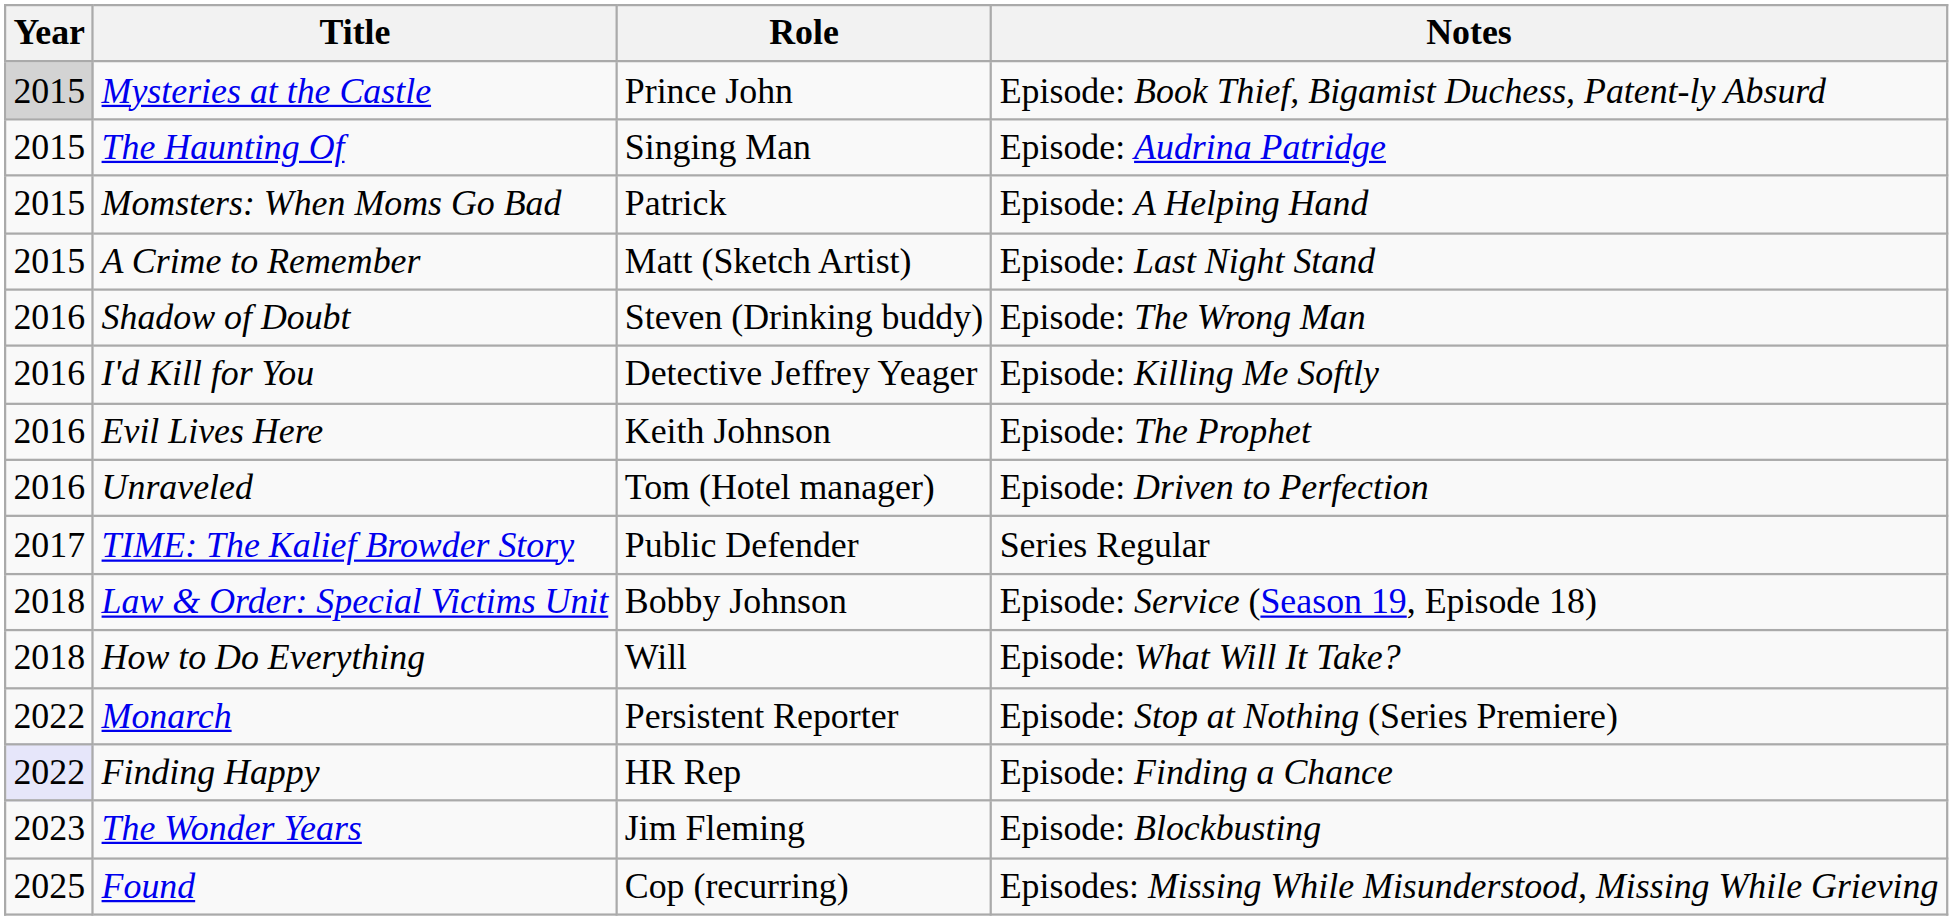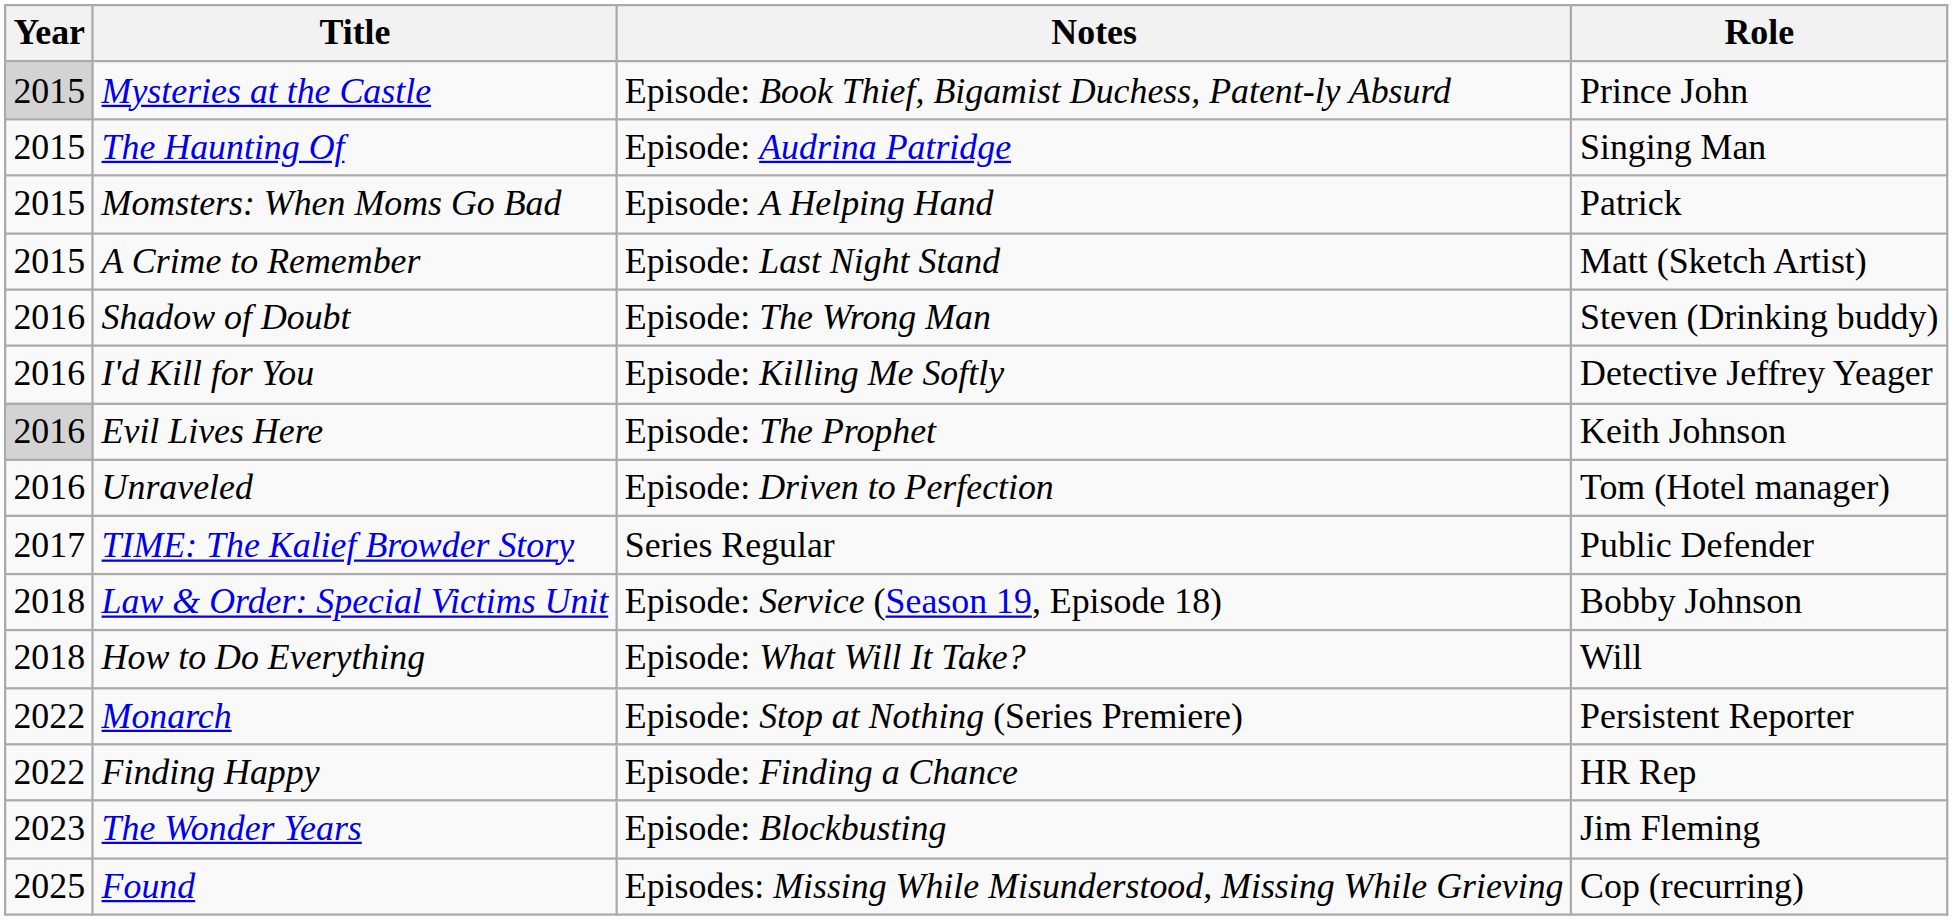 <table class="wikitable">
 <tr>
 <th>Year</th>
 <th>Title</th>
+<th>Notes</th>
 <th>Role</th>
-<th>Notes</th>
 </tr>
 <tr>
 <td style="background: lightgrey;">2015</td>
 <td><em><a href='#'>Mysteries at the Castle</a></em></td>
+<td>Episode: <em>Book Thief, Bigamist Duchess, Patent-ly Absurd</em></td>
 <td>Prince John</td>
-<td>Episode: <em>Book Thief, Bigamist Duchess, Patent-ly Absurd</em></td>
 </tr>
 <tr>
 <td>2015</td>
 <td><em><a href='#'>The Haunting Of</a></em></td>
+<td>Episode: <a href='#'><em>Audrina Patridge</em></a></td>
 <td>Singing Man</td>
-<td>Episode: <a href='#'><em>Audrina Patridge</em></a></td>
 </tr>
 <tr>
 <td>2015</td>
 <td><em>Momsters: When Moms Go Bad</em></td>
+<td>Episode: <em>A Helping Hand</em></td>
 <td>Patrick</td>
-<td>Episode: <em>A Helping Hand</em></td>
 </tr>
 <tr>
 <td>2015</td>
 <td><em>A Crime to Remember</em></td>
+<td>Episode: <em>Last Night Stand</em></td>
 <td>Matt (Sketch Artist)</td>
-<td>Episode: <em>Last Night Stand</em></td>
 </tr>
 <tr>
 <td>2016</td>
 <td><em>Shadow of Doubt</em></td>
+<td>Episode: <em>The Wrong Man</em></td>
 <td>Steven (Drinking buddy)</td>
-<td>Episode: <em>The Wrong Man</em></td>
 </tr>
 <tr>
 <td>2016</td>
 <td><em>I'd Kill for You</em></td>
+<td>Episode: <em>Killing Me Softly</em></td>
 <td>Detective Jeffrey Yeager</td>
-<td>Episode: <em>Killing Me Softly</em></td>
 </tr>
 <tr>
-<td>2016</td>
+<td style="background: lightgrey;">2016</td>
 <td><em>Evil Lives Here</em></td>
+<td>Episode: <em>The Prophet</em></td>
 <td>Keith Johnson</td>
-<td>Episode: <em>The Prophet</em></td>
 </tr>
 <tr>
 <td>2016</td>
 <td><em>Unraveled</em></td>
+<td>Episode: <em>Driven to Perfection</em></td>
 <td>Tom (Hotel manager)</td>
-<td>Episode: <em>Driven to Perfection</em></td>
 </tr>
 <tr>
 <td>2017</td>
 <td><em><a href='#'>TIME: The Kalief Browder Story</a></em></td>
+<td>Series Regular</td>
 <td>Public Defender</td>
-<td>Series Regular</td>
 </tr>
 <tr>
 <td>2018</td>
 <td><em><a href='#'>Law & Order: Special Victims Unit</a></em></td>
+<td>Episode: <em>Service</em> (<a href='#'>Season 19</a>, Episode 18)</td>
 <td>Bobby Johnson</td>
-<td>Episode: <em>Service</em> (<a href='#'>Season 19</a>, Episode 18)</td>
 </tr>
 <tr>
 <td>2018</td>
 <td><em>How to Do Everything</em></td>
+<td>Episode: <em>What Will It Take?</em></td>
 <td>Will</td>
-<td>Episode: <em>What Will It Take?</em></td>
 </tr>
 <tr>
 <td>2022</td>
 <td><em><a href='#'>Monarch</a></em></td>
+<td>Episode: <em>Stop at Nothing</em> (Series Premiere)</td>
 <td>Persistent Reporter</td>
-<td>Episode: <em>Stop at Nothing</em> (Series Premiere)</td>
 </tr>
 <tr>
-<td style="background: lavender;">2022</td>
+<td>2022</td>
 <td><em>Finding Happy</em></td>
+<td>Episode: <em>Finding a Chance</em></td>
 <td>HR Rep</td>
-<td>Episode: <em>Finding a Chance</em></td>
 </tr>
 <tr>
 <td>2023</td>
 <td><em><a href='#'>The Wonder Years</a></em></td>
+<td>Episode: <em>Blockbusting</em></td>
 <td>Jim Fleming</td>
-<td>Episode: <em>Blockbusting</em></td>
 </tr>
 <tr>
 <td>2025</td>
 <td><em><a href='#'>Found</a></em></td>
+<td>Episodes: <em>Missing While Misunderstood, Missing While Grieving</em></td>
 <td>Cop (recurring)</td>
-<td>Episodes: <em>Missing While Misunderstood, Missing While Grieving</em></td>
 </tr>
 </table>
